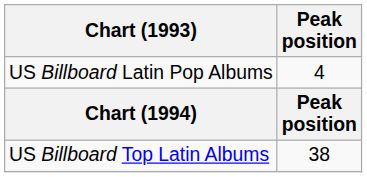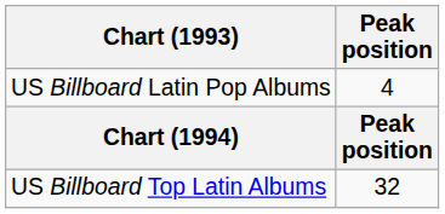 <table class="wikitable">
 <tr>
 <th align="left">Chart (1993)</th>
 <th align="left">Peak<br>position</th>
 </tr>
 <tr>
 <td style="text-align: left;">US <em>Billboard</em> Latin Pop Albums</td>
 <td align="center">4</td>
 </tr>
 <tr>
 <th>Chart (1994)</th>
 <th>Peak<br>position</th>
 </tr>
 <tr>
 <td style="text-align: left;">US <em>Billboard</em> <a href='#'>Top Latin Albums</a></td>
-<td style="text-align:center;">38</td>
+<td style="text-align:center;">32</td>
 </tr>
 <tr>
 </tr>
 </table>
